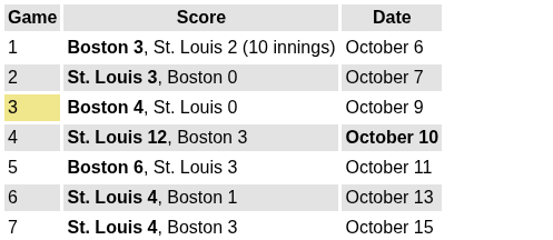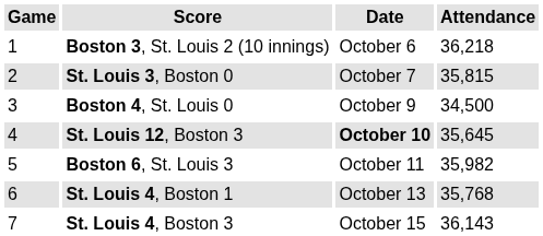 <table border="0" cellspacing="3" cellpadding="3">
 <tr style="background: #e3e3e3;">
 <th>Game</th>
 <th>Score</th>
 <th>Date</th>
+<th>Attendance</th>
 </tr>
 <tr>
 <td>1</td>
 <td><strong>Boston 3</strong>, St. Louis 2 (10 innings)</td>
 <td>October 6</td>
+<td>36,218</td>
 </tr>
 <tr style="background: #e3e3e3;">
 <td>2</td>
 <td><strong>St. Louis 3</strong>, Boston 0</td>
 <td>October 7</td>
+<td>35,815</td>
 </tr>
 <tr>
-<td style="background: khaki;">3</td>
+<td>3</td>
 <td><strong>Boston 4</strong>, St. Louis 0</td>
 <td>October 9</td>
+<td>34,500</td>
 </tr>
 <tr style="background: #e3e3e3;">
 <td>4</td>
 <td><strong>St. Louis 12</strong>, Boston 3</td>
 <td><strong>October 10</strong></td>
+<td>35,645</td>
 </tr>
 <tr>
 <td>5</td>
 <td><strong>Boston 6</strong>, St. Louis 3</td>
 <td>October 11</td>
+<td>35,982</td>
 </tr>
 <tr style="background: #e3e3e3;">
 <td>6</td>
 <td><strong>St. Louis 4</strong>, Boston 1</td>
 <td>October 13</td>
+<td>35,768</td>
 </tr>
 <tr>
 <td>7</td>
 <td><strong>St. Louis 4</strong>, Boston 3</td>
 <td>October 15</td>
+<td>36,143</td>
 </tr>
 </table>
